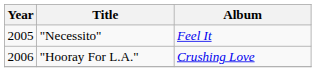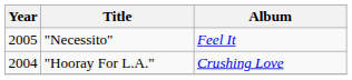 <table class="wikitable">
 <tr>
 <th align="left" valign="top" width="30">Year</th>
 <th align="left" valign="top" width="160">Title</th>
 <th align="left" valign="top" width="160">Album</th>
 </tr>
 <tr>
 <td align="left" rowspan="1">2005</td>
 <td align="left" valign="top">"Necessito"</td>
 <td align="left" rowspan="1"><em><a href='#'>Feel It</a></em></td>
 </tr>
 <tr>
-<td align="left" rowspan="1">2006</td>
+<td align="left" rowspan="1">2004</td>
 <td align="left" valign="top">"Hooray For L.A."</td>
 <td align="left" rowspan="1"><em><a href='#'>Crushing Love</a></em></td>
 </tr>
 <tr>
 </tr>
 </table>
